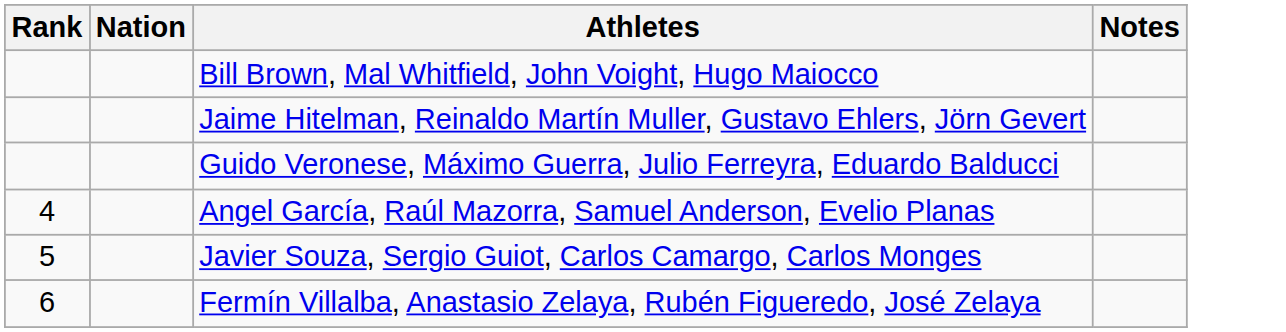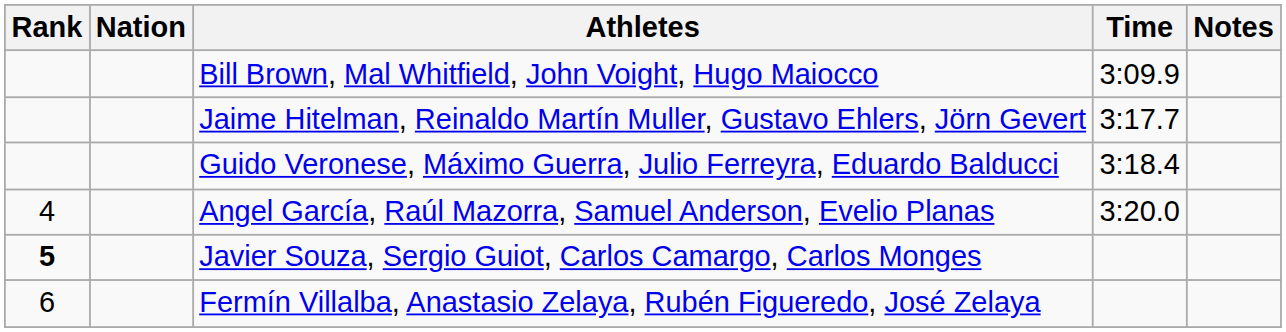 <table class="wikitable sortable" style="text-align:center">
 <tr>
 <th>Rank</th>
 <th>Nation</th>
 <th>Athletes</th>
+<th>Time</th>
 <th>Notes</th>
 </tr>
 <tr>
 <td></td>
 <td align=left></td>
 <td align=left><a href='#'>Bill Brown</a>, <a href='#'>Mal Whitfield</a>, <a href='#'>John Voight</a>, <a href='#'>Hugo Maiocco</a></td>
+<td>3:09.9</td>
 <td></td>
 </tr>
 <tr>
 <td></td>
 <td align=left></td>
 <td align=left><a href='#'>Jaime Hitelman</a>, <a href='#'>Reinaldo Martín Muller</a>, <a href='#'>Gustavo Ehlers</a>, <a href='#'>Jörn Gevert</a></td>
+<td>3:17.7</td>
 <td></td>
 </tr>
 <tr>
 <td></td>
 <td align=left></td>
 <td align=left><a href='#'>Guido Veronese</a>, <a href='#'>Máximo Guerra</a>, <a href='#'>Julio Ferreyra</a>, <a href='#'>Eduardo Balducci</a></td>
+<td>3:18.4</td>
 <td></td>
 </tr>
 <tr>
 <td>4</td>
 <td align=left></td>
 <td align=left><a href='#'>Angel García</a>, <a href='#'>Raúl Mazorra</a>, <a href='#'>Samuel Anderson</a>, <a href='#'>Evelio Planas</a></td>
+<td>3:20.0</td>
 <td></td>
 </tr>
 <tr>
-<td>5</td>
+<td><strong>5</strong></td>
 <td align=left></td>
 <td align=left><a href='#'>Javier Souza</a>, <a href='#'>Sergio Guiot</a>, <a href='#'>Carlos Camargo</a>, <a href='#'>Carlos Monges</a></td>
+<td></td>
 <td></td>
 </tr>
 <tr>
 <td>6</td>
 <td align=left></td>
 <td align=left><a href='#'>Fermín Villalba</a>, <a href='#'>Anastasio Zelaya</a>, <a href='#'>Rubén Figueredo</a>, <a href='#'>José Zelaya</a></td>
 <td></td>
+<td></td>
 </tr>
 </table>
